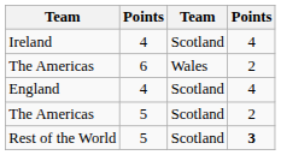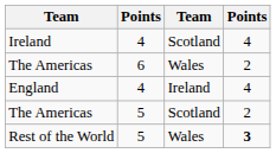 <table class="wikitable" style="text-align:center">
 <tr>
 <th>Team</th>
 <th>Points</th>
 <th>Team</th>
 <th>Points</th>
 </tr>
 <tr>
 <td align=left> Ireland</td>
 <td>4</td>
 <td align=left> Scotland</td>
 <td>4</td>
 </tr>
 <tr>
 <td align=left>The Americas</td>
 <td>6</td>
 <td align=left> Wales</td>
 <td>2</td>
 </tr>
 <tr>
 <td align=left> England</td>
 <td>4</td>
-<td align=left> Scotland</td>
+<td align=left> Ireland</td>
 <td>4</td>
 </tr>
 <tr>
 <td align=left>The Americas</td>
 <td>5</td>
 <td align=left> Scotland</td>
 <td>2</td>
 </tr>
 <tr>
 <td align=left>Rest of the World</td>
 <td>5</td>
-<td align=left> Scotland</td>
+<td align=left> Wales</td>
 <td><strong>3</strong></td>
 </tr>
 </table>
